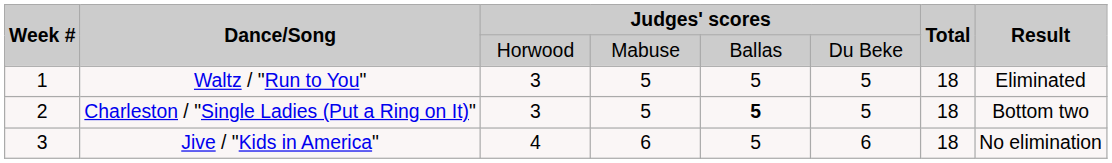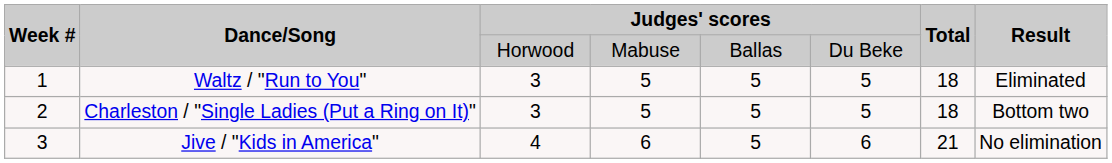 <table class="wikitable collapsible collapsed">
 <tr style="text-align: center; background:#ccc;">
 <td rowspan="2"><strong>Week #</strong></td>
 <td rowspan="2"><strong>Dance/Song</strong></td>
 <td colspan="4"><strong>Judges' scores</strong></td>
 <td rowspan="2"><strong>Total</strong></td>
 <td rowspan="2"><strong>Result</strong></td>
 </tr>
 <tr style="text-align: center; background:#ccc;">
 <td style="width:10%; ">Horwood</td>
 <td style="width:10%; ">Mabuse</td>
 <td style="width:10%; ">Ballas</td>
 <td style="width:10%; ">Du Beke</td>
 </tr>
 <tr style="text-align: center; background:#faf6f6;">
 <td>1</td>
 <td><a href='#'>Waltz</a> / "<a href='#'>Run to You</a>"</td>
 <td>3</td>
 <td>5</td>
 <td>5</td>
 <td>5</td>
 <td>18</td>
 <td>Eliminated</td>
 </tr>
 <tr style="text-align: center; background:#faf6f6;">
 <td>2</td>
 <td><a href='#'>Charleston</a> / "<a href='#'>Single Ladies (Put a Ring on It)</a>"</td>
 <td>3</td>
 <td>5</td>
-<td><strong>5</strong></td>
+<td>5</td>
 <td>5</td>
 <td>18</td>
 <td>Bottom two</td>
 </tr>
 <tr style="text-align: center; background:#faf6f6;">
 <td>3</td>
 <td><a href='#'>Jive</a> / "<a href='#'>Kids in America</a>"</td>
 <td>4</td>
 <td>6</td>
 <td>5</td>
 <td>6</td>
-<td>18</td>
+<td>21</td>
 <td>No elimination</td>
 </tr>
 </table>
